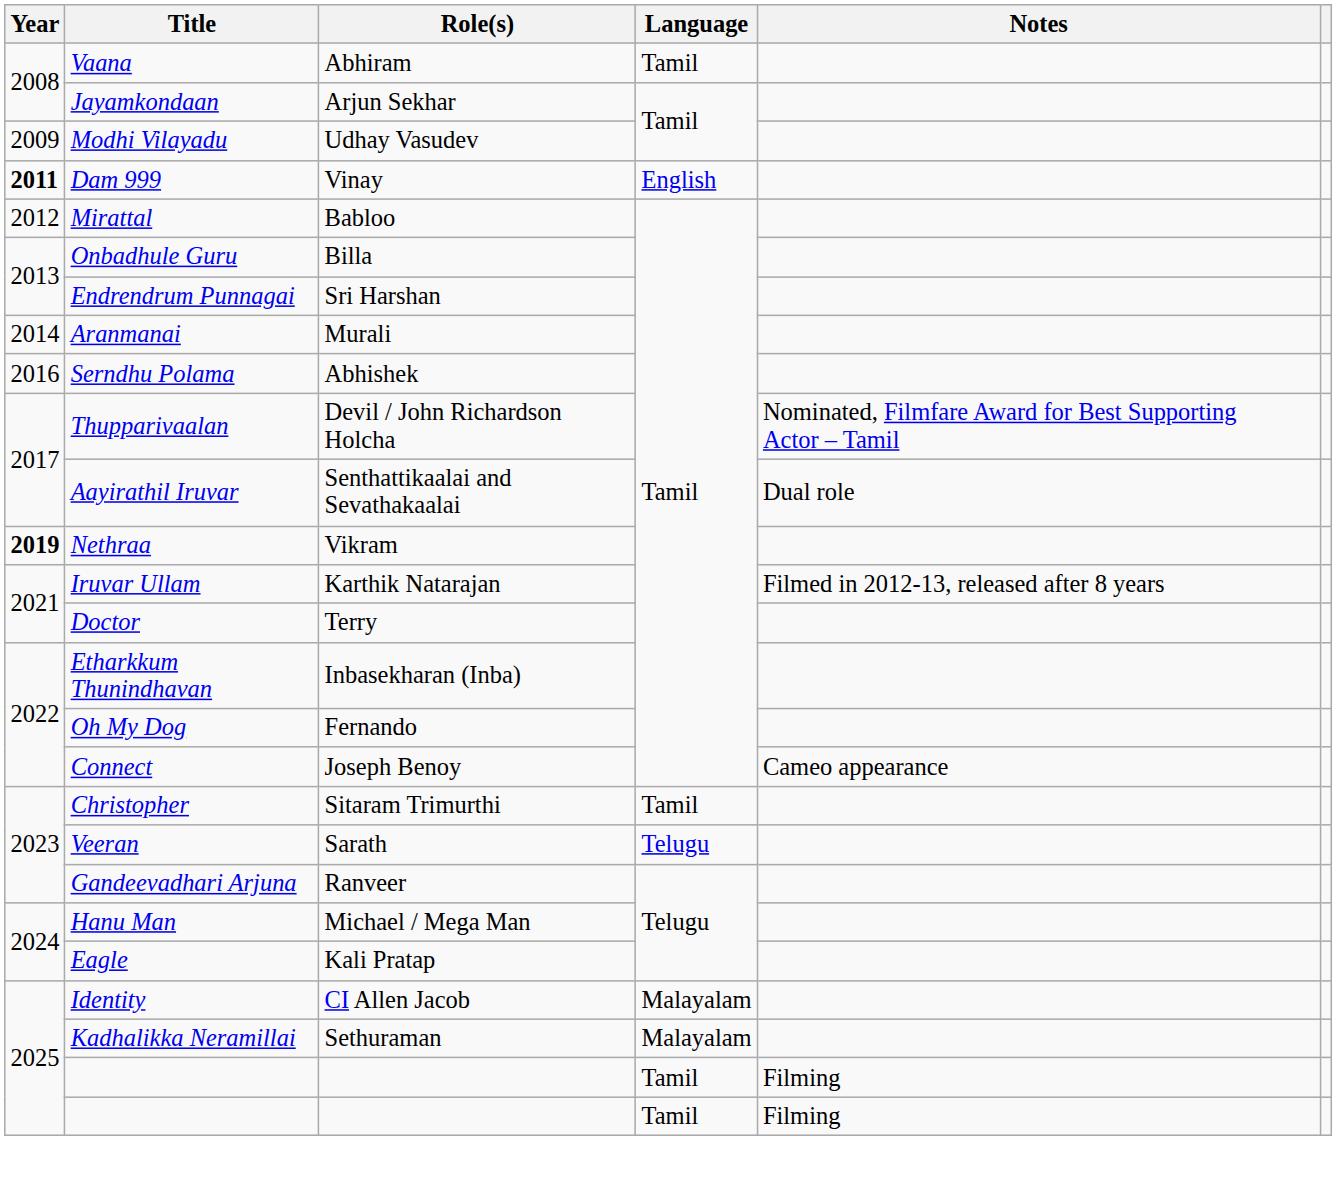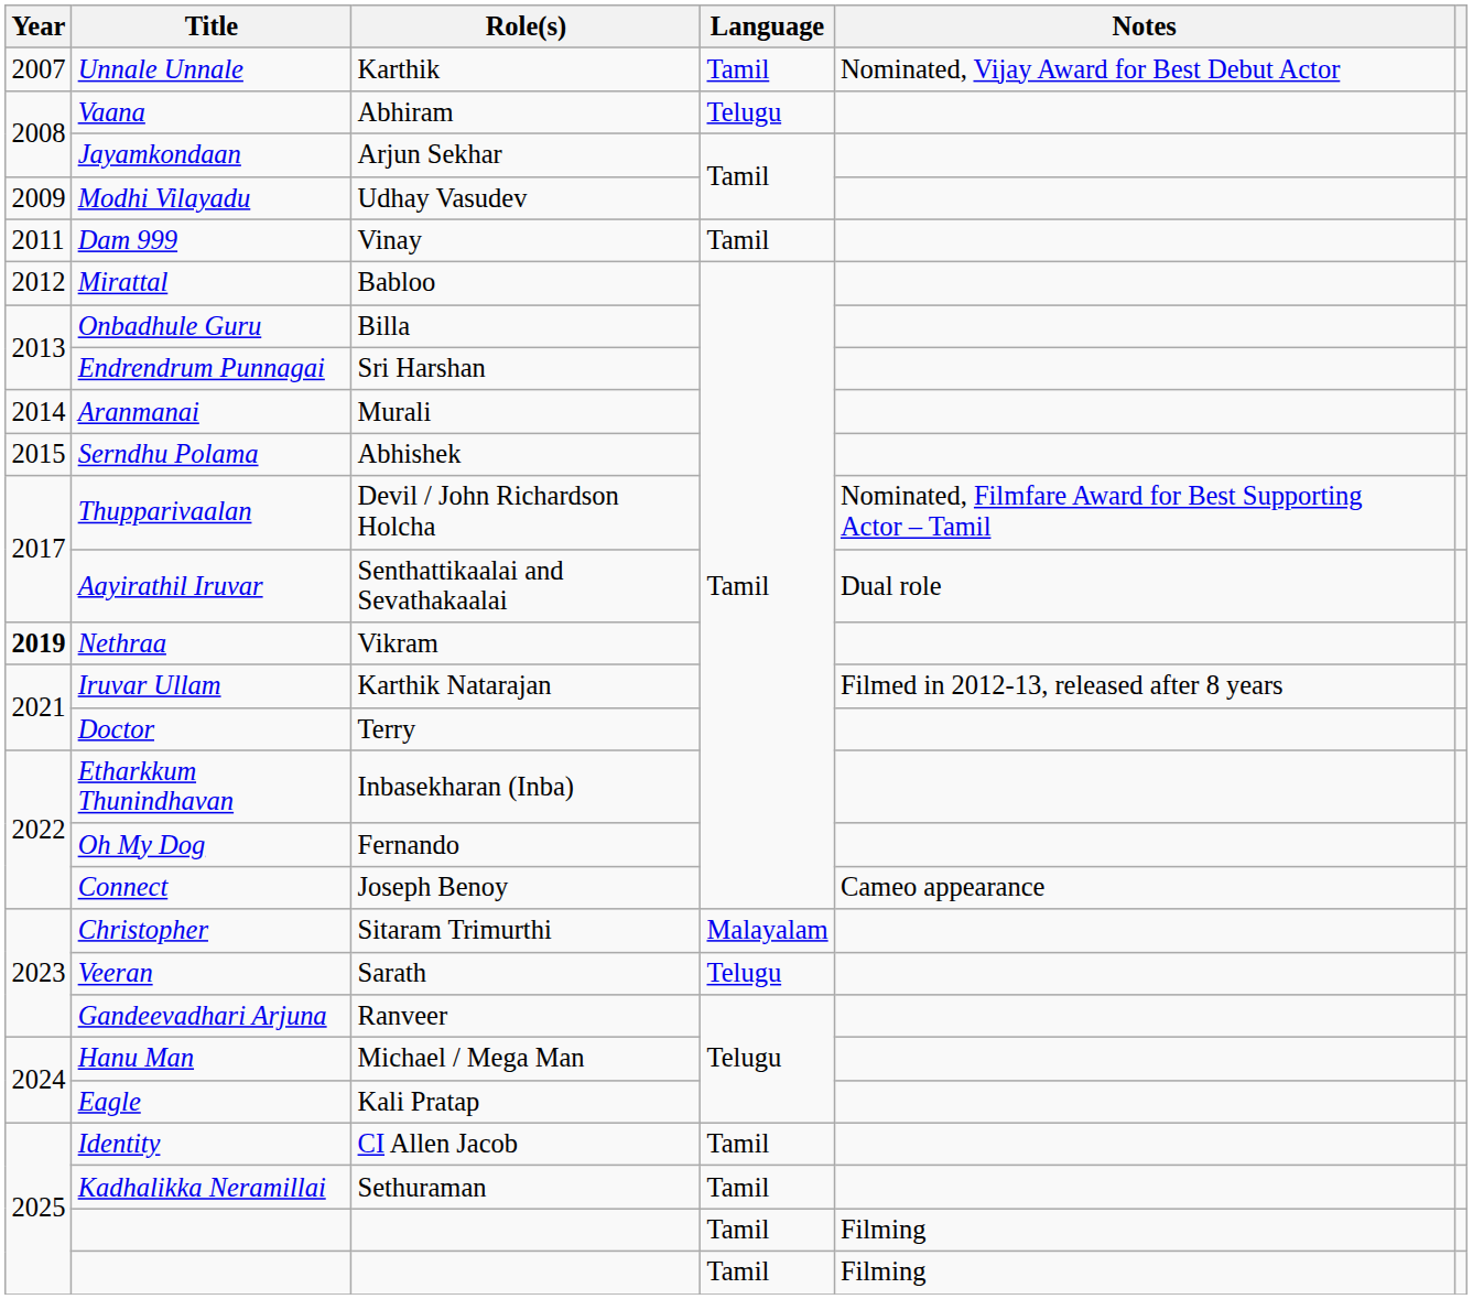 <table class="wikitable sortable">
 <tr>
 <th>Year</th>
 <th>Title</th>
 <th>Role(s)</th>
 <th>Language</th>
 <th class="unsortable">Notes</th>
 <th scope="col" class="unsortable" ></th>
 </tr>
 <tr>
+<td>2007</td>
+<td><em><a href='#'>Unnale Unnale</a></em></td>
+<td>Karthik</td>
+<td><a href='#'>Tamil</a></td>
+<td>Nominated, <a href='#'>Vijay Award for Best Debut Actor</a></td>
+<td></td>
+</tr>
+<tr>
 <td rowspan=2>2008</td>
 <td><em><a href='#'>Vaana</a></em></td>
 <td>Abhiram</td>
-<td>Tamil</td>
+<td><a href='#'>Telugu</a></td>
 <td></td>
 <td></td>
 </tr>
 <tr>
 <td><em><a href='#'>Jayamkondaan</a></em></td>
 <td>Arjun Sekhar</td>
 <td rowspan="2">Tamil</td>
 <td></td>
 <td></td>
 </tr>
 <tr>
 <td>2009</td>
 <td><em><a href='#'>Modhi Vilayadu</a></em></td>
 <td>Udhay Vasudev</td>
 <td></td>
 <td></td>
 </tr>
 <tr>
-<td><strong>2011</strong></td>
+<td>2011</td>
 <td><em><a href='#'>Dam 999</a></em></td>
 <td>Vinay</td>
-<td><a href='#'>English</a></td>
+<td>Tamil</td>
 <td></td>
 <td></td>
 </tr>
 <tr>
 <td>2012</td>
 <td><em><a href='#'>Mirattal</a></em></td>
 <td>Babloo</td>
 <td rowspan="13">Tamil</td>
 <td></td>
 <td></td>
 </tr>
 <tr>
 <td rowspan="2">2013</td>
 <td><em><a href='#'>Onbadhule Guru</a></em></td>
 <td>Billa</td>
 <td></td>
 <td></td>
 </tr>
 <tr>
 <td><em><a href='#'>Endrendrum Punnagai</a></em></td>
 <td>Sri Harshan</td>
 <td></td>
 <td></td>
 </tr>
 <tr>
 <td>2014</td>
 <td><em><a href='#'>Aranmanai</a></em></td>
 <td>Murali</td>
 <td></td>
 <td></td>
 </tr>
 <tr>
-<td>2016</td>
+<td>2015</td>
 <td><em><a href='#'>Serndhu Polama</a></em></td>
 <td>Abhishek</td>
 <td></td>
 <td></td>
 </tr>
 <tr>
 <td rowspan= 2>2017</td>
 <td><em><a href='#'>Thupparivaalan</a></em></td>
 <td>Devil / John Richardson Holcha</td>
 <td>Nominated, <a href='#'>Filmfare Award for Best Supporting Actor&nbsp;– Tamil</a></td>
 <td></td>
 </tr>
 <tr>
 <td><em><a href='#'>Aayirathil Iruvar</a></em></td>
 <td>Senthattikaalai and Sevathakaalai</td>
 <td>Dual role</td>
 <td></td>
 </tr>
 <tr>
 <td><strong>2019</strong></td>
 <td><em><a href='#'>Nethraa</a></em></td>
 <td>Vikram</td>
 <td></td>
 <td></td>
 </tr>
 <tr>
 <td rowspan=2>2021</td>
 <td><em><a href='#'>Iruvar Ullam</a></em></td>
 <td>Karthik Natarajan</td>
 <td>Filmed in 2012-13, released after 8 years</td>
 <td></td>
 </tr>
 <tr>
 <td><em><a href='#'>Doctor</a></em></td>
 <td>Terry</td>
 <td></td>
 <td></td>
 </tr>
 <tr>
 <td rowspan=3>2022</td>
 <td><em><a href='#'>Etharkkum Thunindhavan</a></em></td>
 <td>Inbasekharan (Inba)</td>
 <td></td>
 <td></td>
 </tr>
 <tr>
 <td><em><a href='#'>Oh My Dog</a></em></td>
 <td>Fernando</td>
 <td></td>
 <td></td>
 </tr>
 <tr>
 <td><em><a href='#'>Connect</a></em></td>
 <td>Joseph Benoy</td>
 <td>Cameo appearance</td>
 <td></td>
 </tr>
 <tr>
 <td rowspan="3">2023</td>
 <td><em><a href='#'>Christopher</a></em></td>
 <td>Sitaram Trimurthi</td>
-<td>Tamil</td>
+<td><a href='#'>Malayalam</a></td>
 <td></td>
 <td></td>
 </tr>
 <tr>
 <td><em><a href='#'>Veeran</a></em></td>
 <td>Sarath</td>
 <td><a href='#'>Telugu</a></td>
 <td></td>
 <td></td>
 </tr>
 <tr>
 <td><em><a href='#'>Gandeevadhari Arjuna</a></em></td>
 <td>Ranveer</td>
 <td rowspan="3">Telugu</td>
 <td></td>
 <td></td>
 </tr>
 <tr>
 <td rowspan="2">2024</td>
 <td><em><a href='#'>Hanu Man</a></em></td>
 <td>Michael / Mega Man</td>
 <td></td>
 <td></td>
 </tr>
 <tr>
 <td><em><a href='#'>Eagle</a></em></td>
 <td>Kali Pratap</td>
 <td></td>
 <td></td>
 </tr>
 <tr>
 <td rowspan="4">2025</td>
 <td><em><a href='#'>Identity</a></em></td>
 <td><a href='#'>CI</a> Allen Jacob</td>
-<td>Malayalam</td>
+<td>Tamil</td>
 <td></td>
 <td></td>
 </tr>
 <tr>
 <td><em><a href='#'>Kadhalikka Neramillai</a></em></td>
 <td>Sethuraman</td>
-<td>Malayalam</td>
+<td>Tamil</td>
 <td></td>
 <td></td>
 </tr>
 <tr>
 <td></td>
 <td></td>
 <td>Tamil</td>
 <td>Filming</td>
 <td></td>
 </tr>
 <tr>
 <td></td>
 <td></td>
 <td>Tamil</td>
 <td>Filming</td>
 <td></td>
 </tr>
 <tr>
 </tr>
 </table>
